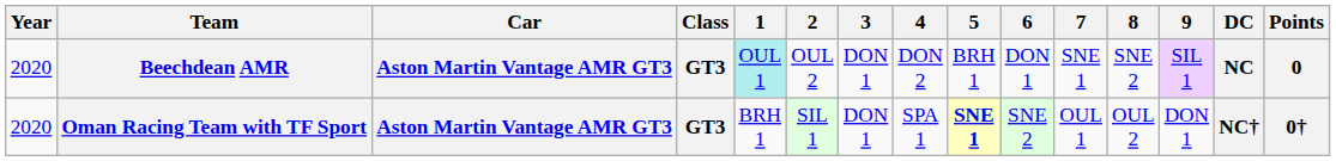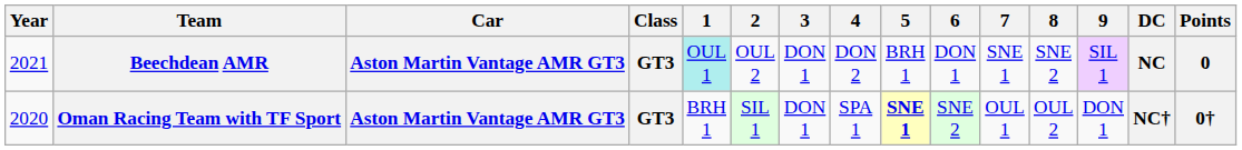 <table class="wikitable" style="text-align:center; font-size:85%">
 <tr>
 <th>Year</th>
 <th>Team</th>
 <th>Car</th>
 <th>Class</th>
 <th>1</th>
 <th>2</th>
 <th>3</th>
 <th>4</th>
 <th>5</th>
 <th>6</th>
 <th>7</th>
 <th>8</th>
 <th>9</th>
 <th>DC</th>
 <th>Points</th>
 </tr>
 <tr>
-<td><a href='#'>2020</a></td>
+<td><a href='#'>2021</a></td>
 <th><a href='#'>Beechdean</a> <a href='#'>AMR</a></th>
 <th><a href='#'>Aston Martin Vantage AMR GT3</a></th>
 <th>GT3</th>
 <td style="background: paleturquoise;"><a href='#'>OUL<br>1</a></td>
 <td><a href='#'>OUL<br>2</a></td>
 <td><a href='#'>DON<br>1</a></td>
 <td><a href='#'>DON<br>2</a></td>
 <td><a href='#'>BRH<br>1</a></td>
 <td><a href='#'>DON<br>1</a></td>
 <td><a href='#'>SNE<br>1</a></td>
 <td><a href='#'>SNE<br>2</a></td>
 <td style="background:#EFCFFF;"><a href='#'>SIL<br>1</a><br></td>
 <th>NC</th>
 <th>0</th>
 </tr>
 <tr>
 <td><a href='#'>2020</a></td>
 <th><a href='#'>Oman Racing Team with TF Sport</a></th>
 <th><a href='#'>Aston Martin Vantage AMR GT3</a></th>
 <th>GT3</th>
 <td><a href='#'>BRH<br>1</a></td>
 <td style="background:#DFFFDF;"><a href='#'>SIL<br>1</a><br></td>
 <td><a href='#'>DON<br>1</a></td>
 <td><a href='#'>SPA<br>1</a></td>
 <td style="background:#FFFFBF;"><strong><a href='#'>SNE<br>1</a></strong><br></td>
 <td style="background:#DFFFDF;"><a href='#'>SNE<br>2</a><br></td>
 <td><a href='#'>OUL<br>1</a></td>
 <td><a href='#'>OUL<br>2</a></td>
 <td><a href='#'>DON<br>1</a></td>
 <th>NC†</th>
 <th>0†</th>
 </tr>
 </table>
